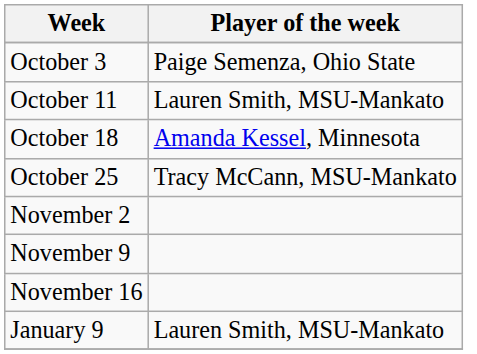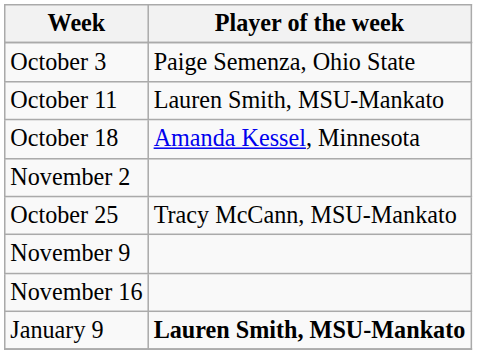 <table class="wikitable">
 <tr>
 <th>Week</th>
 <th>Player of the week</th>
 </tr>
 <tr>
 </tr>
 <tr>
 <td>October 3</td>
 <td>Paige Semenza, Ohio State</td>
 </tr>
 <tr>
 <td>October 11</td>
 <td>Lauren Smith, MSU-Mankato</td>
 </tr>
 <tr>
 <td>October 18</td>
 <td><a href='#'>Amanda Kessel</a>, Minnesota</td>
 </tr>
 <tr>
+<td>November 2</td>
+<td></td>
+</tr>
+<tr>
 <td>October 25</td>
 <td>Tracy McCann, MSU-Mankato</td>
-</tr>
-<tr>
-<td>November 2</td>
-<td></td>
 </tr>
 <tr>
 <td>November 9</td>
 <td></td>
 </tr>
 <tr>
 <td>November 16</td>
 <td></td>
 </tr>
 <tr>
 <td>January 9</td>
-<td>Lauren Smith, MSU-Mankato</td>
+<td><strong>Lauren Smith, MSU-Mankato</strong></td>
 </tr>
 <tr>
 </tr>
 </table>
